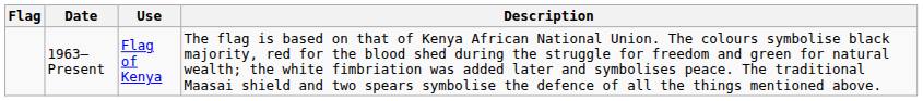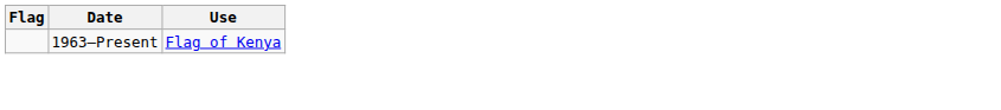 <table class="wikitable">
 <tr>
 <th>Flag</th>
 <th>Date</th>
 <th>Use</th>
-<th>Description</th>
 </tr>
 <tr>
 <td></td>
 <td>1963–Present</td>
 <td class="nowrap"><a href='#'>Flag of Kenya</a></td>
-<td>The flag is based on that of Kenya African National Union. The colours symbolise black majority, red for the blood shed during the struggle for freedom and green for natural wealth; the white fimbriation was added later and symbolises peace. The traditional Maasai shield and two spears symbolise the defence of all the things mentioned above.</td>
 </tr>
 </table>
